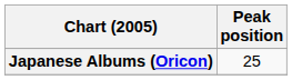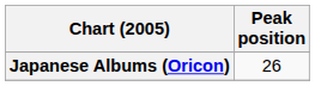 <table class="wikitable sortable plainrowheaders" style="text-align:center">
 <tr>
 <th scope="col">Chart (2005)</th>
 <th scope="col">Peak<br>position</th>
 </tr>
 <tr>
 </tr>
 <tr>
 </tr>
 <tr>
 <th scope="row">Japanese Albums (<a href='#'>Oricon</a>)</th>
-<td>25</td>
+<td>26</td>
 </tr>
 <tr>
 </tr>
 <tr>
 </tr>
 </table>
